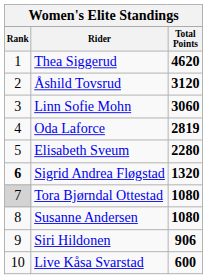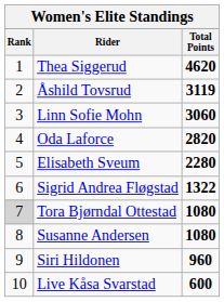 <table class="wikitable sortable">
 <tr>
 <th colspan=27 align="center">Women's Elite Standings</th>
 </tr>
 <tr>
 </tr>
 <tr style="font-size:8pt;font-weight:bold">
 <th align="center">Rank</th>
 <th align="center">Rider</th>
 <th align="center">Total<br>Points</th>
 </tr>
 <tr>
 <td align=center>1</td>
 <td> <a href='#'>Thea Siggerud</a></td>
 <td align=center><strong>4620</strong></td>
 </tr>
 <tr>
 <td align=center>2</td>
 <td> <a href='#'>Åshild Tovsrud</a></td>
-<td align=center><strong>3120</strong></td>
+<td align=center><strong>3119</strong></td>
 </tr>
 <tr>
 <td align=center>3</td>
 <td> <a href='#'>Linn Sofie Mohn</a></td>
 <td align=center><strong>3060</strong></td>
 </tr>
 <tr>
 <td align=center>4</td>
 <td> <a href='#'>Oda Laforce</a></td>
-<td align=center><strong>2819</strong></td>
+<td align=center><strong>2820</strong></td>
 </tr>
 <tr>
 <td align=center>5</td>
 <td> <a href='#'>Elisabeth Sveum</a></td>
 <td align=center><strong>2280</strong></td>
 </tr>
 <tr>
-<td align=center><strong>6</strong></td>
+<td align=center>6</td>
 <td> <a href='#'>Sigrid Andrea Fløgstad</a></td>
-<td align=center><strong>1320</strong></td>
+<td align=center><strong>1322</strong></td>
 </tr>
 <tr>
 <td align=center style="background: lightgrey;">7</td>
 <td> <a href='#'>Tora Bjørndal Ottestad</a></td>
 <td align=center><strong>1080</strong></td>
 </tr>
 <tr>
 <td align=center>8</td>
 <td> <a href='#'>Susanne Andersen</a></td>
 <td align=center><strong>1080</strong></td>
 </tr>
 <tr>
 <td align=center>9</td>
 <td> <a href='#'>Siri Hildonen</a></td>
-<td align=center><strong>906</strong></td>
+<td align=center><strong>960</strong></td>
 </tr>
 <tr>
 <td align=center>10</td>
 <td> <a href='#'>Live Kåsa Svarstad</a></td>
 <td align=center><strong>600</strong></td>
 </tr>
 </table>
